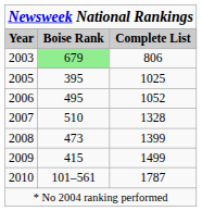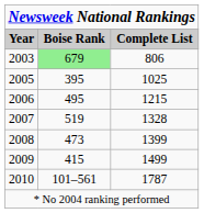 <table class="wikitable">
 <tr>
 <td colspan="4" style="text-align:center;font-size:120%;"><strong><em><a href='#'>Newsweek</a><em> National Rankings<strong></td>
 </tr>
 <tr style="background:#ccc; text-align:center;"| colspan="3">
 <th style="background:#ccc; color:#000;">Year</th>
 <th style="background:#ccc; color:#000;">Boise Rank</th>
 <th style="background:#ccc; color:#000;">Complete List</th>
 </tr>
 <tr>
 <td style="text-align:center">2003</td>
 <td style="background: lightgreen; text-align:center">679</td>
 <td style="text-align:center">806</td>
 </tr>
 <tr>
 <td style="text-align:center">2005</td>
 <td style="text-align:center">395</td>
 <td style="text-align:center">1025</td>
 </tr>
 <tr>
 <td style="text-align:center">2006</td>
 <td style="text-align:center">495</td>
-<td style="text-align:center">1052</td>
+<td style="text-align:center">1215</td>
 </tr>
 <tr>
 <td style="text-align:center">2007</td>
-<td style="text-align:center">510</td>
+<td style="text-align:center">519</td>
 <td style="text-align:center">1328</td>
 </tr>
 <tr>
 <td style="text-align:center">2008</td>
 <td style="text-align:center">473</td>
 <td style="text-align:center">1399</td>
 </tr>
 <tr>
 <td style="text-align:center">2009</td>
 <td style="text-align:center">415</td>
 <td style="text-align:center">1499</td>
 </tr>
 <tr>
 <td style="text-align:center">2010</td>
 <td style="text-align:center">101–561</td>
 <td style="text-align:center">1787</td>
 </tr>
 <tr>
 <td colspan="4" style="text-align:center;font-size:90%;"></em>* No 2004 ranking performed<em></td>
 </tr>
 </table>
